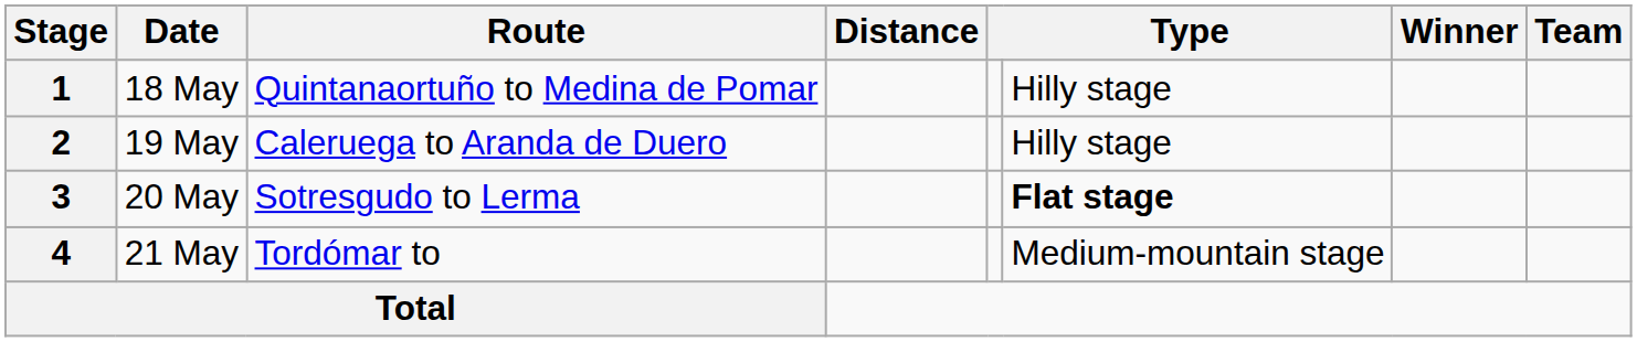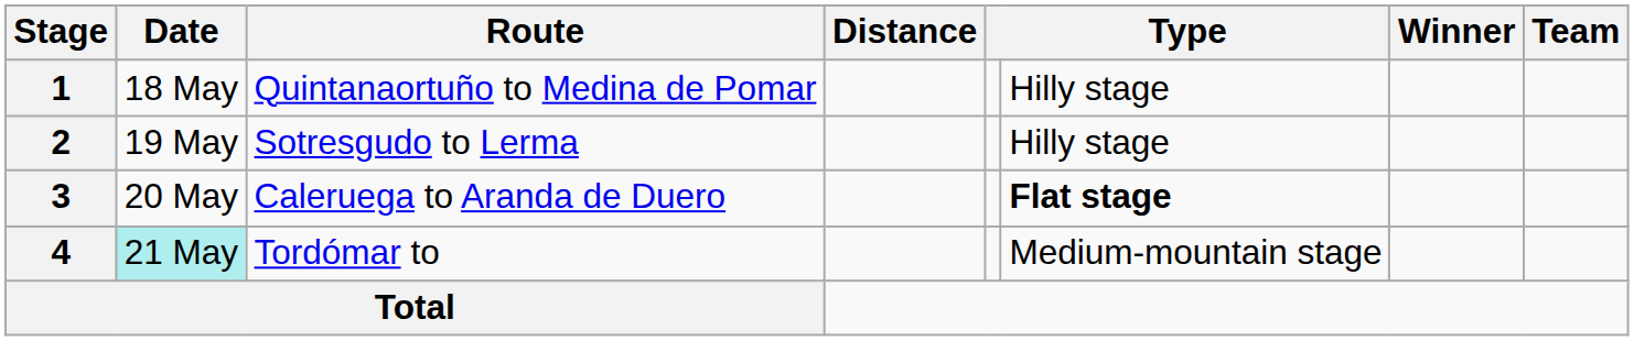 <table class="wikitable">
 <tr>
 <th scope="col">Stage</th>
 <th scope="col">Date</th>
 <th scope="col">Route</th>
 <th scope="col">Distance</th>
 <th colspan="2" scope="col">Type</th>
 <th scope="col">Winner</th>
 <th scope="col">Team</th>
 </tr>
 <tr>
 <th scope="row">1</th>
 <td style="text-align:right;">18 May</td>
 <td><a href='#'>Quintanaortuño</a> to <a href='#'>Medina de Pomar</a></td>
 <td align="center"></td>
 <td></td>
 <td>Hilly stage</td>
 <td></td>
 <td></td>
 </tr>
 <tr>
 <th scope="row">2</th>
 <td style="text-align:right;">19 May</td>
-<td><a href='#'>Caleruega</a> to <a href='#'>Aranda de Duero</a></td>
+<td><a href='#'>Sotresgudo</a> to <a href='#'>Lerma</a></td>
 <td align="center"></td>
 <td></td>
 <td>Hilly stage</td>
 <td></td>
 <td></td>
 </tr>
 <tr>
 <th>3</th>
 <td>20 May</td>
-<td><a href='#'>Sotresgudo</a> to <a href='#'>Lerma</a></td>
+<td><a href='#'>Caleruega</a> to <a href='#'>Aranda de Duero</a></td>
 <td></td>
 <td></td>
 <td><strong>Flat stage</strong></td>
 <td></td>
 <td></td>
 </tr>
 <tr>
 <th scope="row">4</th>
-<td style="text-align:right;">21 May</td>
+<td style="background: paleturquoise; text-align:right;">21 May</td>
 <td><a href='#'>Tordómar</a> to </td>
 <td align="center"></td>
 <td></td>
 <td>Medium-mountain stage</td>
 <td></td>
 <td></td>
 </tr>
 <tr>
 <th colspan="3">Total</th>
 <td colspan="5" align="center"></td>
 </tr>
 </table>
